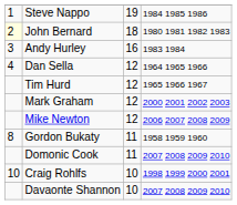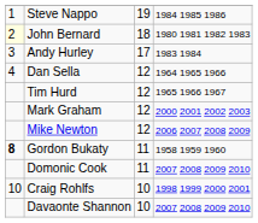 <table class="wikitable">
 <tr>
 </tr>
 <tr>
 <td>1</td>
 <td>Steve Nappo</td>
 <td>19</td>
 <td style="font-size:80%;">1984 1985 1986</td>
 </tr>
 <tr>
 <td style="background: lightyellow;">2</td>
 <td>John Bernard</td>
 <td>18</td>
 <td style="font-size:80%;">1980 1981 1982 1983</td>
 </tr>
 <tr>
 <td>3</td>
 <td>Andy Hurley</td>
-<td>16</td>
+<td>17</td>
 <td style="font-size:80%;">1983 1984</td>
 </tr>
 <tr>
 <td>4</td>
 <td>Dan Sella</td>
 <td>12</td>
 <td style="font-size:80%;">1964 1965 1966</td>
 </tr>
 <tr>
 <td></td>
 <td>Tim Hurd</td>
 <td>12</td>
 <td style="font-size:80%;">1965 1966 1967</td>
 </tr>
 <tr>
 <td></td>
 <td>Mark Graham</td>
 <td>12</td>
 <td style="font-size:80%;"><a href='#'>2000</a> <a href='#'>2001</a> <a href='#'>2002</a> <a href='#'>2003</a></td>
 </tr>
 <tr>
 <td></td>
 <td><a href='#'>Mike Newton</a></td>
 <td>12</td>
 <td style="font-size:80%;"><a href='#'>2006</a> <a href='#'>2007</a> <a href='#'>2008</a> <a href='#'>2009</a></td>
 </tr>
 <tr>
-<td>8</td>
+<td><strong>8</strong></td>
 <td>Gordon Bukaty</td>
 <td>11</td>
 <td style="font-size:80%;">1958 1959 1960</td>
 </tr>
 <tr>
 <td></td>
 <td>Domonic Cook</td>
 <td>11</td>
 <td style="font-size:80%;"><a href='#'>2007</a> <a href='#'>2008</a> <a href='#'>2009</a> <a href='#'>2010</a></td>
 </tr>
 <tr>
 <td>10</td>
 <td>Craig Rohlfs</td>
 <td>10</td>
 <td style="font-size:80%;"><a href='#'>1998</a> <a href='#'>1999</a> <a href='#'>2000</a> <a href='#'>2001</a></td>
 </tr>
 <tr>
 <td></td>
 <td>Davaonte Shannon</td>
 <td>10</td>
 <td style="font-size:80%;"><a href='#'>2007</a> <a href='#'>2008</a> <a href='#'>2009</a> <a href='#'>2010</a></td>
 </tr>
 </table>
